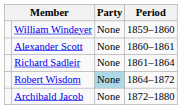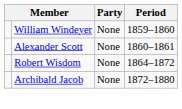 <table class="wikitable">
 <tr>
 <th colspan="2">Member</th>
 <th>Party</th>
 <th>Period</th>
 </tr>
 <tr>
 <td> </td>
 <td><a href='#'>William Windeyer</a></td>
 <td>None</td>
 <td>1859–1860</td>
 </tr>
 <tr>
 <td> </td>
 <td><a href='#'>Alexander Scott</a></td>
 <td>None</td>
 <td>1860–1861</td>
 </tr>
 <tr>
 <td> </td>
-<td><a href='#'>Richard Sadleir</a></td>
+<td><a href='#'>Robert Wisdom</a></td>
 <td>None</td>
-<td>1861–1864</td>
-</tr>
-<tr>
-<td> </td>
-<td><a href='#'>Robert Wisdom</a></td>
-<td style="background: lightblue;">None</td>
 <td>1864–1872</td>
 </tr>
 <tr>
 <td> </td>
 <td><a href='#'>Archibald Jacob</a></td>
 <td>None</td>
 <td>1872–1880</td>
 </tr>
 </table>
